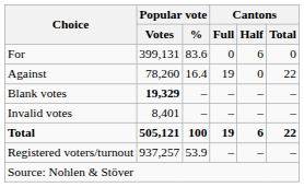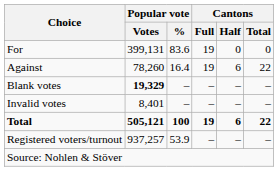 <table class=wikitable style=text-align:right>
 <tr>
 <th rowspan=2>Choice</th>
 <th colspan=2>Popular vote</th>
 <th colspan=3>Cantons</th>
 </tr>
 <tr>
 <th>Votes</th>
 <th>%</th>
 <th>Full</th>
 <th>Half</th>
 <th>Total</th>
 </tr>
 <tr>
 <td align=left>For</td>
 <td>399,131</td>
 <td>83.6</td>
+<td>19</td>
 <td>0</td>
-<td>6</td>
 <td>0</td>
 </tr>
 <tr>
 <td align=left>Against</td>
 <td>78,260</td>
 <td>16.4</td>
 <td>19</td>
-<td>0</td>
+<td>6</td>
 <td>22</td>
 </tr>
 <tr>
 <td align=left>Blank votes</td>
 <td><strong>19,329</strong></td>
 <td>–</td>
 <td>–</td>
 <td>–</td>
 <td>–</td>
 </tr>
 <tr>
 <td align=left>Invalid votes</td>
 <td>8,401</td>
 <td>–</td>
 <td>–</td>
 <td>–</td>
 <td>–</td>
 </tr>
 <tr>
 <td align=left><strong>Total</strong></td>
 <td><strong>505,121</strong></td>
 <td><strong>100</strong></td>
 <td><strong>19</strong></td>
 <td><strong>6</strong></td>
 <td><strong>22</strong></td>
 </tr>
 <tr>
 <td align=left>Registered voters/turnout</td>
 <td>937,257</td>
 <td>53.9</td>
 <td>–</td>
 <td>–</td>
 <td>–</td>
 </tr>
 <tr>
 <td align=left colspan=6>Source: Nohlen & Stöver</td>
 </tr>
 </table>
